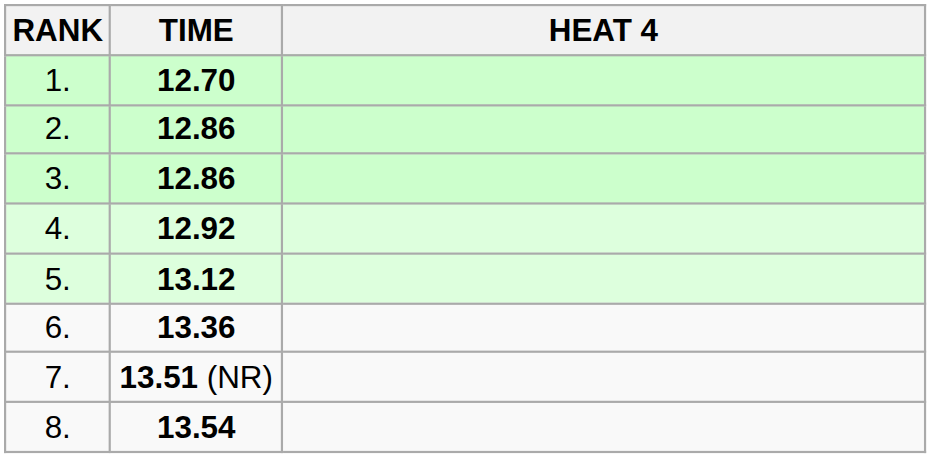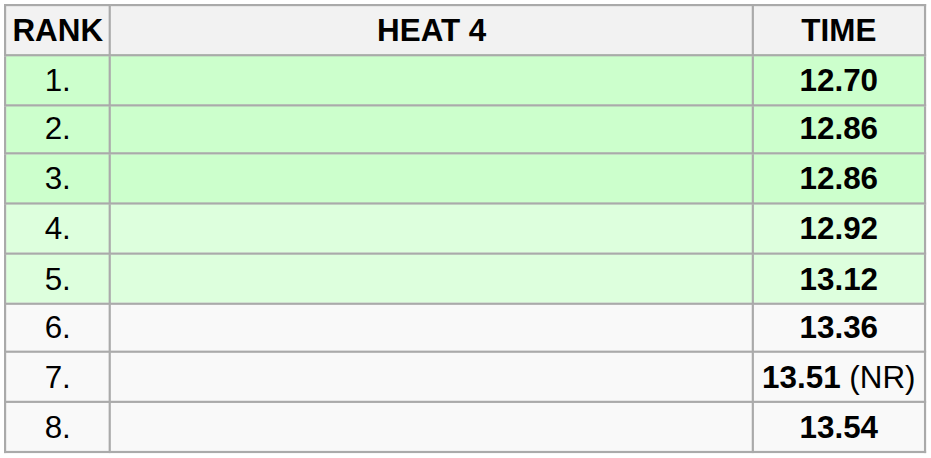 <table class="wikitable" style="border-collapse: collapse; font-size: 90%;">
 <tr>
 <th>RANK</th>
+<th style="width: 20em">HEAT 4</th>
 <th style="width: 5em">TIME</th>
-<th style="width: 20em">HEAT 4</th>
 </tr>
 <tr style="background:#ccffcc;">
 <td align="center">1.</td>
+<td></td>
 <td align="center"><strong>12.70</strong></td>
-<td></td>
 </tr>
 <tr style="background:#ccffcc;">
 <td align="center">2.</td>
+<td></td>
 <td align="center"><strong>12.86</strong></td>
-<td></td>
 </tr>
 <tr style="background:#ccffcc;">
 <td align="center">3.</td>
+<td></td>
 <td align="center"><strong>12.86</strong></td>
-<td></td>
 </tr>
 <tr style="background:#ddffdd;">
 <td align="center">4.</td>
+<td></td>
 <td align="center"><strong>12.92</strong></td>
-<td></td>
 </tr>
 <tr style="background:#ddffdd;">
 <td align="center">5.</td>
+<td></td>
 <td align="center"><strong>13.12</strong></td>
-<td></td>
 </tr>
 <tr>
 <td align="center">6.</td>
+<td></td>
 <td align="center"><strong>13.36</strong></td>
-<td></td>
 </tr>
 <tr>
 <td align="center">7.</td>
+<td></td>
 <td align="center"><strong>13.51</strong> (NR)</td>
-<td></td>
 </tr>
 <tr>
 <td align="center">8.</td>
+<td></td>
 <td align="center"><strong>13.54</strong></td>
-<td></td>
 </tr>
 </table>
